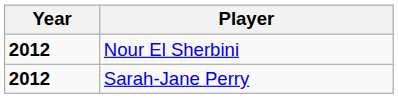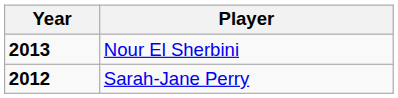 <table class=wikitable style="width:21em; float:left; margin-right:1em">
 <tr>
 <th>Year</th>
 <th>Player</th>
 </tr>
 <tr>
-<td><strong>2012</strong></td>
+<td><strong>2013</strong></td>
 <td> <a href='#'>Nour El Sherbini</a></td>
 </tr>
 <tr>
 <td><strong>2012</strong></td>
 <td> <a href='#'>Sarah-Jane Perry</a></td>
 </tr>
 </table>
